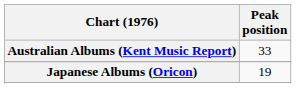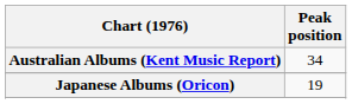 <table class="wikitable sortable plainrowheaders">
 <tr>
 <th>Chart (1976)</th>
 <th>Peak<br>position</th>
 </tr>
 <tr>
 <th scope="row">Australian Albums (<a href='#'>Kent Music Report</a>)</th>
-<td align="center">33</td>
+<td align="center">34</td>
 </tr>
 <tr>
 </tr>
 <tr>
 </tr>
 <tr>
 <th scope="row">Japanese Albums (<a href='#'>Oricon</a>)</th>
 <td align="center">19</td>
 </tr>
 <tr>
 </tr>
 <tr>
 </tr>
 <tr>
 </tr>
 <tr>
 </tr>
 </table>
